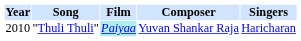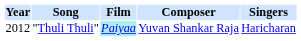 <table cellspacing="1" cellpadding="1" border="0">
 <tr bgcolor="#d1e4fd">
 <th>Year</th>
 <th>Song</th>
 <th>Film</th>
 <th>Composer</th>
 <th>Singers</th>
 </tr>
 <tr>
-<td>2010</td>
+<td>2012</td>
 <td>"<a href='#'>Thuli Thuli</a>"</td>
 <td style="background: paleturquoise;"><em><a href='#'>Paiyaa</a></em></td>
 <td><a href='#'>Yuvan Shankar Raja</a></td>
 <td><a href='#'>Haricharan</a></td>
 </tr>
 </table>
